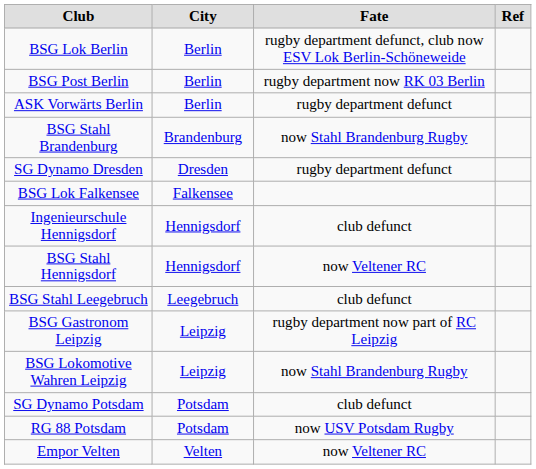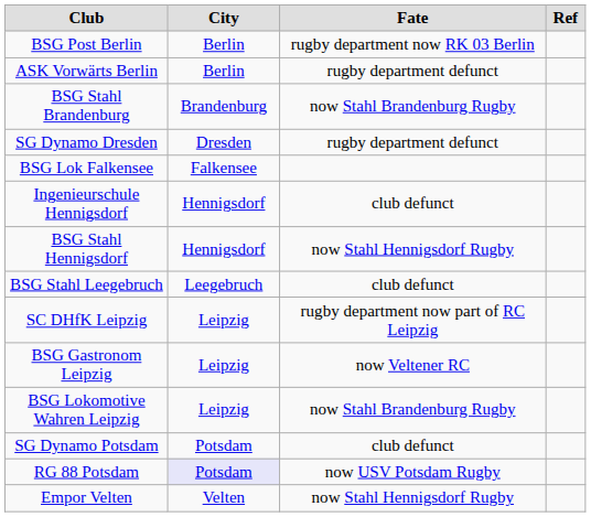 <table class="wikitable">
 <tr align="center"  bgcolor="#dfdfdf">
 <td width="150"><strong>Club</strong></td>
 <td width="100"><strong>City</strong></td>
 <td width="250"><strong>Fate</strong></td>
 <td width="30"><strong>Ref</strong></td>
-</tr>
-<tr align="center">
-<td><a href='#'>BSG Lok Berlin</a></td>
-<td><a href='#'>Berlin</a></td>
-<td>rugby department defunct, club now <a href='#'>ESV Lok Berlin-Schöneweide</a></td>
-<td></td>
 </tr>
 <tr align="center">
 <td><a href='#'>BSG Post Berlin</a></td>
 <td><a href='#'>Berlin</a></td>
 <td>rugby department now <a href='#'>RK 03 Berlin</a></td>
 <td></td>
 </tr>
 <tr align="center">
 <td><a href='#'>ASK Vorwärts Berlin</a></td>
 <td><a href='#'>Berlin</a></td>
 <td>rugby department defunct</td>
 <td></td>
 </tr>
 <tr align="center">
 <td><a href='#'>BSG Stahl Brandenburg</a></td>
 <td><a href='#'>Brandenburg</a></td>
 <td>now <a href='#'>Stahl Brandenburg Rugby</a></td>
 <td></td>
 </tr>
 <tr align="center">
 <td><a href='#'>SG Dynamo Dresden</a></td>
 <td><a href='#'>Dresden</a></td>
 <td>rugby department defunct</td>
 <td></td>
 </tr>
 <tr align="center">
 <td><a href='#'>BSG Lok Falkensee</a></td>
 <td><a href='#'>Falkensee</a></td>
 <td></td>
 <td></td>
 </tr>
 <tr align="center">
 <td><a href='#'>Ingenieurschule Hennigsdorf</a></td>
 <td><a href='#'>Hennigsdorf</a></td>
 <td>club defunct</td>
 <td></td>
 </tr>
 <tr align="center">
 <td><a href='#'>BSG Stahl Hennigsdorf</a></td>
 <td><a href='#'>Hennigsdorf</a></td>
-<td>now <a href='#'>Veltener RC</a></td>
+<td>now <a href='#'>Stahl Hennigsdorf Rugby</a></td>
 <td></td>
 </tr>
 <tr align="center">
 <td><a href='#'>BSG Stahl Leegebruch</a></td>
 <td><a href='#'>Leegebruch</a></td>
 <td>club defunct</td>
 <td></td>
 </tr>
 <tr align="center">
+<td><a href='#'>SC DHfK Leipzig</a></td>
+<td><a href='#'>Leipzig</a></td>
+<td>rugby department now part of <a href='#'>RC Leipzig</a></td>
+<td></td>
+</tr>
+<tr align="center">
 <td><a href='#'>BSG Gastronom Leipzig</a></td>
 <td><a href='#'>Leipzig</a></td>
-<td>rugby department now part of <a href='#'>RC Leipzig</a></td>
+<td>now <a href='#'>Veltener RC</a></td>
 <td></td>
 </tr>
 <tr align="center">
 <td><a href='#'>BSG Lokomotive Wahren Leipzig</a></td>
 <td><a href='#'>Leipzig</a></td>
 <td>now <a href='#'>Stahl Brandenburg Rugby</a></td>
 <td></td>
 </tr>
 <tr align="center">
 <td><a href='#'>SG Dynamo Potsdam</a></td>
 <td><a href='#'>Potsdam</a></td>
 <td>club defunct</td>
 <td></td>
 </tr>
 <tr align="center">
 <td><a href='#'>RG 88 Potsdam</a></td>
-<td><a href='#'>Potsdam</a></td>
+<td style="background: lavender;"><a href='#'>Potsdam</a></td>
 <td>now <a href='#'>USV Potsdam Rugby</a></td>
 <td></td>
 </tr>
 <tr align="center">
 <td><a href='#'>Empor Velten</a></td>
 <td><a href='#'>Velten</a></td>
-<td>now <a href='#'>Veltener RC</a></td>
+<td>now <a href='#'>Stahl Hennigsdorf Rugby</a></td>
 <td></td>
 </tr>
 </table>
